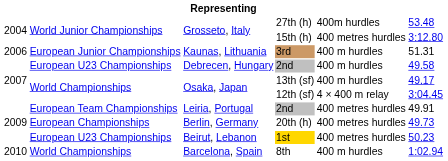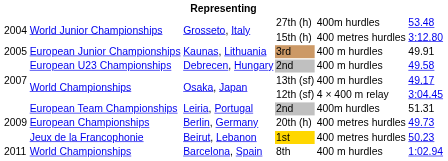 <table>
 <tr>
 <th colspan="6">Representing </th>
 </tr>
 <tr>
 <td rowspan=2>2004</td>
 <td rowspan=2><a href='#'>World Junior Championships</a></td>
 <td rowspan=2><a href='#'>Grosseto</a>, <a href='#'>Italy</a></td>
 <td>27th (h)</td>
 <td>400m hurdles</td>
 <td><a href='#'>53.48</a></td>
 </tr>
 <tr>
 <td>15th (h)</td>
 <td>400 metres hurdles</td>
 <td><a href='#'>3:12.80</a></td>
 </tr>
 <tr>
-<td>2006</td>
+<td>2005</td>
 <td><a href='#'>European Junior Championships</a></td>
 <td><a href='#'>Kaunas</a>, <a href='#'>Lithuania</a></td>
 <td bgcolor="cc9966">3rd</td>
 <td>400 m hurdles</td>
-<td>51.31</td>
+<td>49.91</td>
 </tr>
 <tr>
 <td rowspan=3>2007</td>
 <td><a href='#'>European U23 Championships</a></td>
 <td><a href='#'>Debrecen</a>, <a href='#'>Hungary</a></td>
 <td bgcolor="silver">2nd</td>
 <td>400 m hurdles</td>
 <td><a href='#'>49.58</a></td>
 </tr>
 <tr>
 <td rowspan=2><a href='#'>World Championships</a></td>
 <td rowspan=2><a href='#'>Osaka</a>, <a href='#'>Japan</a></td>
 <td>13th (sf)</td>
 <td>400 m hurdles</td>
 <td><a href='#'>49.17</a></td>
 </tr>
 <tr>
 <td>12th (sf)</td>
 <td>4 × 400 m relay</td>
 <td><a href='#'>3:04.45</a></td>
 </tr>
 <tr>
 <td rowspan=3>2009</td>
 <td><a href='#'>European Team Championships</a></td>
 <td><a href='#'>Leiria</a>, <a href='#'>Portugal</a></td>
 <td bgcolor="silver">2nd</td>
-<td>400 metres hurdles</td>
-<td>49.91</td>
+<td>400m hurdles</td>
+<td>51.31</td>
 </tr>
 <tr>
 <td><a href='#'>European Championships</a></td>
 <td><a href='#'>Berlin</a>, <a href='#'>Germany</a></td>
 <td>20th (h)</td>
 <td>400 metres hurdles</td>
 <td><a href='#'>49.73</a></td>
 </tr>
 <tr>
-<td><a href='#'>European U23 Championships</a></td>
+<td><a href='#'>Jeux de la Francophonie</a></td>
 <td><a href='#'>Beirut</a>, <a href='#'>Lebanon</a></td>
 <td bgcolor="gold">1st</td>
 <td>400 metres hurdles</td>
 <td><a href='#'>50.23</a></td>
 </tr>
 <tr>
-<td>2010</td>
+<td>2011</td>
 <td><a href='#'>World Championships</a></td>
 <td><a href='#'>Barcelona</a>, <a href='#'>Spain</a></td>
 <td>8th</td>
 <td>400 m hurdles</td>
 <td><a href='#'>1:02.94</a></td>
 </tr>
 </table>
